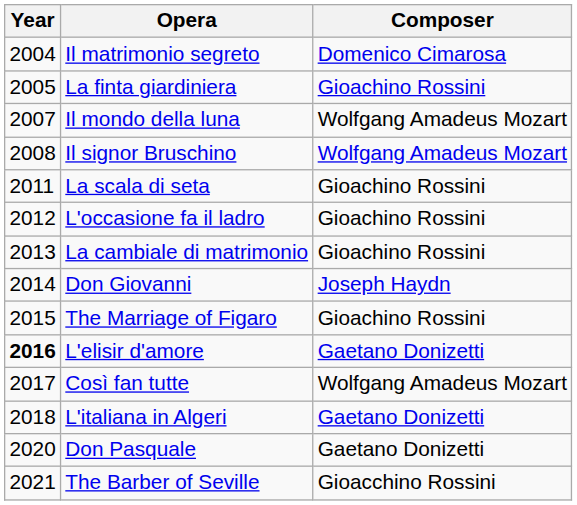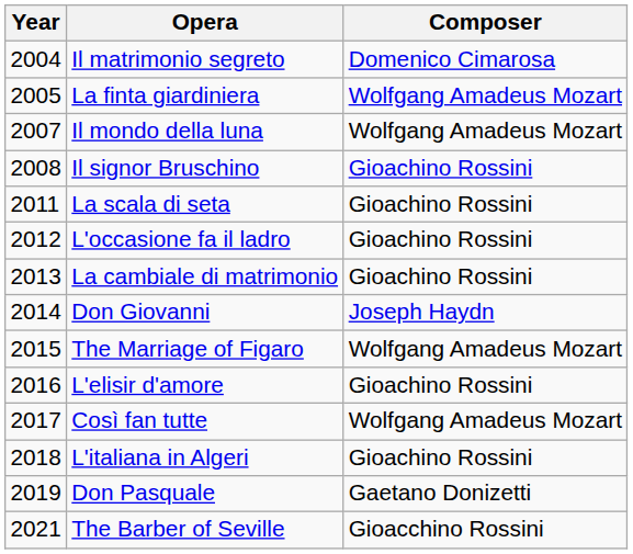 <table class="wikitable">
 <tr>
 <th>Year</th>
 <th>Opera</th>
 <th>Composer</th>
 </tr>
 <tr>
 <td>2004</td>
 <td><a href='#'>Il matrimonio segreto</a></td>
 <td><a href='#'>Domenico Cimarosa</a></td>
 </tr>
 <tr>
 <td>2005</td>
 <td><a href='#'>La finta giardiniera</a></td>
-<td><a href='#'>Gioachino Rossini</a></td>
+<td><a href='#'>Wolfgang Amadeus Mozart</a></td>
 </tr>
 <tr>
 <td>2007</td>
 <td><a href='#'>Il mondo della luna</a></td>
 <td>Wolfgang Amadeus Mozart</td>
 </tr>
 <tr>
 <td>2008</td>
 <td><a href='#'>Il signor Bruschino</a></td>
-<td><a href='#'>Wolfgang Amadeus Mozart</a></td>
+<td><a href='#'>Gioachino Rossini</a></td>
 </tr>
 <tr>
 <td>2011</td>
 <td><a href='#'>La scala di seta</a></td>
 <td>Gioachino Rossini</td>
 </tr>
 <tr>
 <td>2012</td>
 <td><a href='#'>L'occasione fa il ladro</a></td>
 <td>Gioachino Rossini</td>
 </tr>
 <tr>
 <td>2013</td>
 <td><a href='#'>La cambiale di matrimonio</a></td>
 <td>Gioachino Rossini</td>
 </tr>
 <tr>
 <td>2014</td>
 <td><a href='#'>Don Giovanni</a></td>
 <td><a href='#'>Joseph Haydn</a></td>
 </tr>
 <tr>
 <td>2015</td>
 <td><a href='#'>The Marriage of Figaro</a></td>
-<td>Gioachino Rossini</td>
+<td>Wolfgang Amadeus Mozart</td>
 </tr>
 <tr>
-<td><strong>2016</strong></td>
+<td>2016</td>
 <td><a href='#'>L'elisir d'amore</a></td>
-<td><a href='#'>Gaetano Donizetti</a></td>
+<td>Gioachino Rossini</td>
 </tr>
 <tr>
 <td>2017</td>
 <td><a href='#'>Così fan tutte</a></td>
 <td>Wolfgang Amadeus Mozart</td>
 </tr>
 <tr>
 <td>2018</td>
 <td><a href='#'>L'italiana in Algeri</a></td>
-<td><a href='#'>Gaetano Donizetti</a></td>
+<td>Gioachino Rossini</td>
 </tr>
 <tr>
-<td>2020</td>
+<td>2019</td>
 <td><a href='#'>Don Pasquale</a></td>
 <td>Gaetano Donizetti</td>
 </tr>
 <tr>
 <td>2021</td>
 <td><a href='#'>The Barber of Seville</a></td>
 <td>Gioacchino Rossini</td>
 </tr>
 </table>
